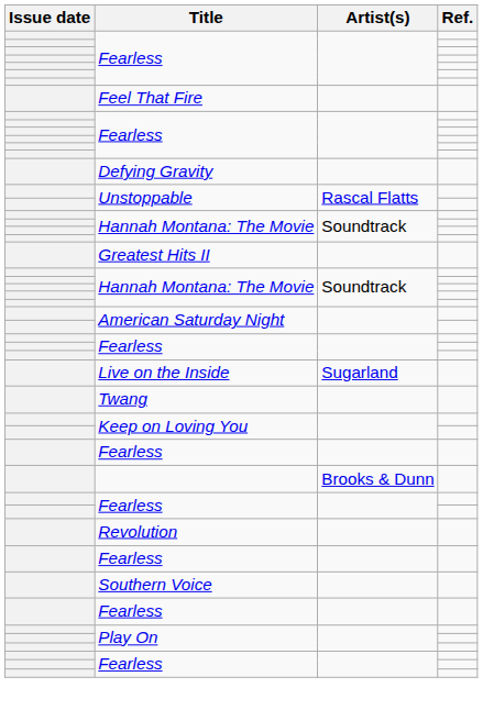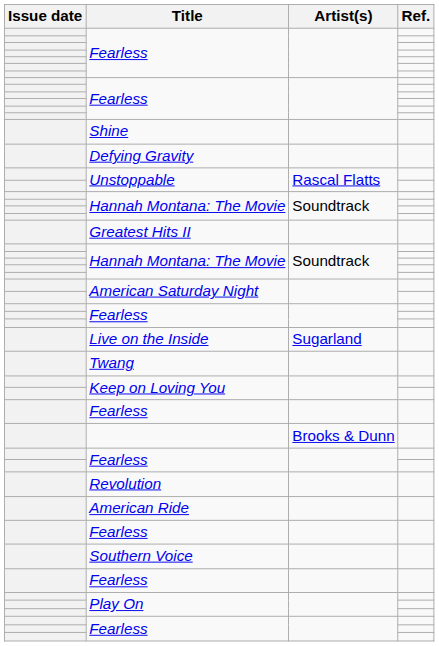 <table class="wikitable sortable plainrowheaders">
 <tr>
 <th scope=col>Issue date</th>
 <th scope=col>Title</th>
 <th scope=col>Artist(s)</th>
 <th scope=col class=unsortable>Ref.</th>
 </tr>
 <tr>
 <th scope=row></th>
 <td rowspan="7"><em><a href='#'>Fearless</a></em></td>
 <td rowspan="7"></td>
 <td align=center></td>
 </tr>
 <tr>
 <th scope=row></th>
 <td align=center></td>
 </tr>
 <tr>
 <th scope=row></th>
 <td align=center></td>
 </tr>
 <tr>
 <th scope=row></th>
 <td align=center></td>
 </tr>
 <tr>
 <th scope=row></th>
 <td align=center></td>
 </tr>
 <tr>
 <th scope=row></th>
 <td align=center></td>
 </tr>
 <tr>
 <th scope=row></th>
 <td align=center></td>
 </tr>
 <tr>
 <th scope=row></th>
-<td><em><a href='#'>Feel That Fire</a></em></td>
-<td></td>
-<td align=center></td>
-</tr>
-<tr>
-<th scope=row></th>
 <td rowspan="6"><em><a href='#'>Fearless</a></em></td>
 <td rowspan="6"></td>
 <td align=center></td>
 </tr>
 <tr>
 <th scope=row></th>
 <td align=center></td>
 </tr>
 <tr>
 <th scope=row></th>
 <td align=center></td>
 </tr>
 <tr>
 <th scope=row></th>
 <td align=center></td>
 </tr>
 <tr>
 <th scope=row></th>
 <td align=center></td>
 </tr>
 <tr>
 <th scope=row></th>
+<td align=center></td>
+</tr>
+<tr>
+<th scope=row></th>
+<td><em><a href='#'>Shine</a></em></td>
+<td></td>
 <td align=center></td>
 </tr>
 <tr>
 <th scope=row></th>
 <td><em><a href='#'>Defying Gravity</a></em></td>
 <td></td>
 <td align=center></td>
 </tr>
 <tr>
 <th scope=row></th>
 <td rowspan="2"><em><a href='#'>Unstoppable</a></em></td>
 <td rowspan="2"><a href='#'>Rascal Flatts</a></td>
 <td align=center></td>
 </tr>
 <tr>
 <th scope=row></th>
 <td align=center></td>
 </tr>
 <tr>
 <th scope=row></th>
 <td rowspan="4"><em><a href='#'>Hannah Montana: The Movie</a></em></td>
 <td rowspan="4">Soundtrack</td>
 <td align=center></td>
 </tr>
 <tr>
 <th scope=row></th>
 <td align=center></td>
 </tr>
 <tr>
 <th scope=row></th>
 <td align=center></td>
 </tr>
 <tr>
 <th scope=row></th>
 <td align=center></td>
 </tr>
 <tr>
 <th scope=row></th>
 <td><em><a href='#'>Greatest Hits II</a></em></td>
 <td></td>
 <td align=center></td>
 </tr>
 <tr>
 <th scope=row></th>
 <td rowspan="5"><em><a href='#'>Hannah Montana: The Movie</a></em></td>
 <td rowspan="5">Soundtrack</td>
 <td align=center></td>
 </tr>
 <tr>
 <th scope=row></th>
 <td align=center></td>
 </tr>
 <tr>
 <th scope=row></th>
 <td align=center></td>
 </tr>
 <tr>
 <th scope=row></th>
 <td align=center></td>
 </tr>
 <tr>
 <th scope=row></th>
 <td align=center></td>
 </tr>
 <tr>
 <th scope=row></th>
 <td rowspan="2"><em><a href='#'>American Saturday Night</a></em></td>
 <td rowspan="2"></td>
 <td align=center></td>
 </tr>
 <tr>
 <th scope=row></th>
 <td align=center></td>
 </tr>
 <tr>
 <th scope=row></th>
 <td rowspan="3"><em><a href='#'>Fearless</a></em></td>
 <td rowspan="3"></td>
 <td align=center></td>
 </tr>
 <tr>
 <th scope=row></th>
 <td align=center></td>
 </tr>
 <tr>
 <th scope=row></th>
 <td align=center></td>
 </tr>
 <tr>
 <th scope=row></th>
 <td><em><a href='#'>Live on the Inside</a></em></td>
 <td><a href='#'>Sugarland</a></td>
 <td align=center></td>
 </tr>
 <tr>
 <th scope=row></th>
 <td><em><a href='#'>Twang</a></em></td>
 <td></td>
 <td align=center></td>
 </tr>
 <tr>
 <th scope=row></th>
 <td rowspan="2"><em><a href='#'>Keep on Loving You</a></em></td>
 <td rowspan="2"></td>
 <td align=center></td>
 </tr>
 <tr>
 <th scope=row></th>
 <td align=center></td>
 </tr>
 <tr>
 <th scope=row></th>
 <td><em><a href='#'>Fearless</a></em></td>
 <td></td>
 <td align=center></td>
 </tr>
 <tr>
 <th scope=row></th>
 <td><em></em></td>
 <td><a href='#'>Brooks & Dunn</a></td>
 <td align=center></td>
 </tr>
 <tr>
 <th scope=row></th>
 <td rowspan="2"><em><a href='#'>Fearless</a></em></td>
 <td rowspan="2"></td>
 <td align=center></td>
 </tr>
 <tr>
 <th scope=row></th>
 <td align=center></td>
 </tr>
 <tr>
 <th scope=row></th>
 <td><em><a href='#'>Revolution</a></em></td>
 <td></td>
 <td align=center></td>
 </tr>
 <tr>
 <th scope=row></th>
+<td><em><a href='#'>American Ride</a></em></td>
+<td></td>
+<td align=center></td>
+</tr>
+<tr>
+<th scope=row></th>
 <td><em><a href='#'>Fearless</a></em></td>
 <td></td>
 <td align=center></td>
 </tr>
 <tr>
 <th scope=row></th>
 <td><em><a href='#'>Southern Voice</a></em></td>
 <td></td>
 <td align=center></td>
 </tr>
 <tr>
 <th scope=row></th>
 <td><em><a href='#'>Fearless</a></em></td>
 <td></td>
 <td align=center></td>
 </tr>
 <tr>
 <th scope=row></th>
 <td rowspan="3"><em><a href='#'>Play On</a></em></td>
 <td rowspan="3"></td>
 <td align=center></td>
 </tr>
 <tr>
 <th scope=row></th>
 <td align=center></td>
 </tr>
 <tr>
 <th scope=row></th>
 <td align=center></td>
 </tr>
 <tr>
 <th scope=row></th>
 <td rowspan="3"><em><a href='#'>Fearless</a></em></td>
 <td rowspan="3"></td>
 <td align=center></td>
 </tr>
 <tr>
 <th scope=row></th>
 <td align=center></td>
 </tr>
 <tr>
 <th scope=row></th>
 <td align=center></td>
 </tr>
 </table>
